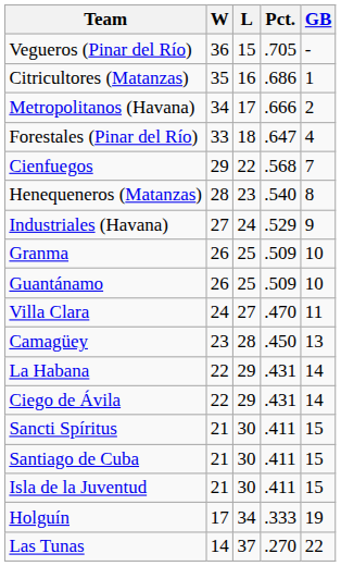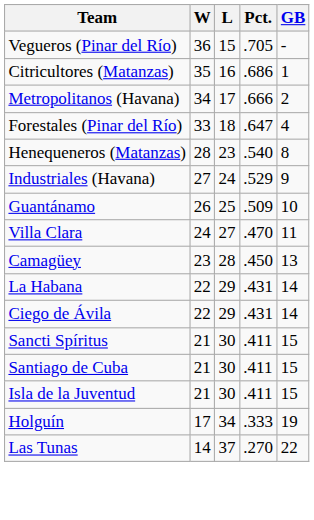 <table class="wikitable">
 <tr>
 <th>Team</th>
 <th>W</th>
 <th>L</th>
 <th>Pct.</th>
 <th><a href='#'>GB</a></th>
 </tr>
 <tr>
 <td>Vegueros (<a href='#'>Pinar del Río</a>)</td>
 <td>36</td>
 <td>15</td>
 <td>.705</td>
 <td>-</td>
 </tr>
 <tr>
 <td>Citricultores (<a href='#'>Matanzas</a>)</td>
 <td>35</td>
 <td>16</td>
 <td>.686</td>
 <td>1</td>
 </tr>
 <tr>
 <td><a href='#'>Metropolitanos</a> (Havana)</td>
 <td>34</td>
 <td>17</td>
 <td>.666</td>
 <td>2</td>
 </tr>
 <tr>
 <td>Forestales (<a href='#'>Pinar del Río</a>)</td>
 <td>33</td>
 <td>18</td>
 <td>.647</td>
 <td>4</td>
 </tr>
 <tr>
-<td><a href='#'>Cienfuegos</a></td>
-<td>29</td>
-<td>22</td>
-<td>.568</td>
-<td>7</td>
-</tr>
-<tr>
 <td>Henequeneros (<a href='#'>Matanzas</a>)</td>
 <td>28</td>
 <td>23</td>
 <td>.540</td>
 <td>8</td>
 </tr>
 <tr>
 <td><a href='#'>Industriales</a> (Havana)</td>
 <td>27</td>
 <td>24</td>
 <td>.529</td>
 <td>9</td>
-</tr>
-<tr>
-<td><a href='#'>Granma</a></td>
-<td>26</td>
-<td>25</td>
-<td>.509</td>
-<td>10</td>
 </tr>
 <tr>
 <td><a href='#'>Guantánamo</a></td>
 <td>26</td>
 <td>25</td>
 <td>.509</td>
 <td>10</td>
 </tr>
 <tr>
 <td><a href='#'>Villa Clara</a></td>
 <td>24</td>
 <td>27</td>
 <td>.470</td>
 <td>11</td>
 </tr>
 <tr>
 <td><a href='#'>Camagüey</a></td>
 <td>23</td>
 <td>28</td>
 <td>.450</td>
 <td>13</td>
 </tr>
 <tr>
 <td><a href='#'>La Habana</a></td>
 <td>22</td>
 <td>29</td>
 <td>.431</td>
 <td>14</td>
 </tr>
 <tr>
 <td><a href='#'>Ciego de Ávila</a></td>
 <td>22</td>
 <td>29</td>
 <td>.431</td>
 <td>14</td>
 </tr>
 <tr>
 <td><a href='#'>Sancti Spíritus</a></td>
 <td>21</td>
 <td>30</td>
 <td>.411</td>
 <td>15</td>
 </tr>
 <tr>
 <td><a href='#'>Santiago de Cuba</a></td>
 <td>21</td>
 <td>30</td>
 <td>.411</td>
 <td>15</td>
 </tr>
 <tr>
 <td><a href='#'>Isla de la Juventud</a></td>
 <td>21</td>
 <td>30</td>
 <td>.411</td>
 <td>15</td>
 </tr>
 <tr>
 <td><a href='#'>Holguín</a></td>
 <td>17</td>
 <td>34</td>
 <td>.333</td>
 <td>19</td>
 </tr>
 <tr>
 <td><a href='#'>Las Tunas</a></td>
 <td>14</td>
 <td>37</td>
 <td>.270</td>
 <td>22</td>
 </tr>
 </table>
